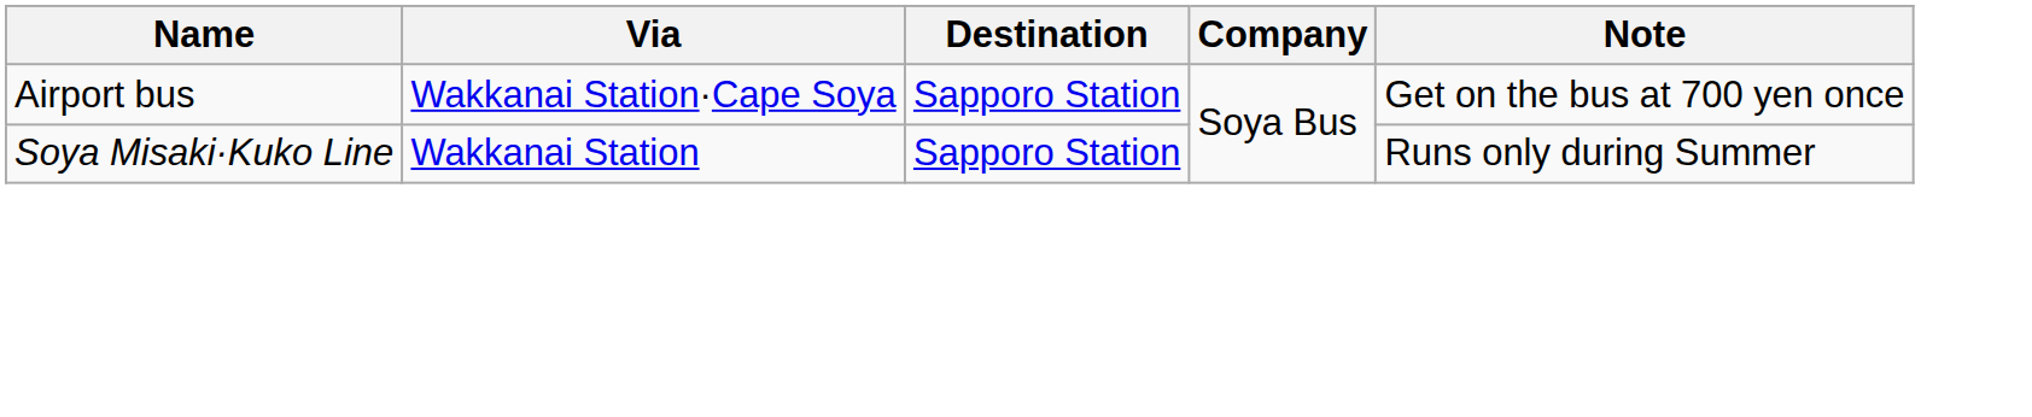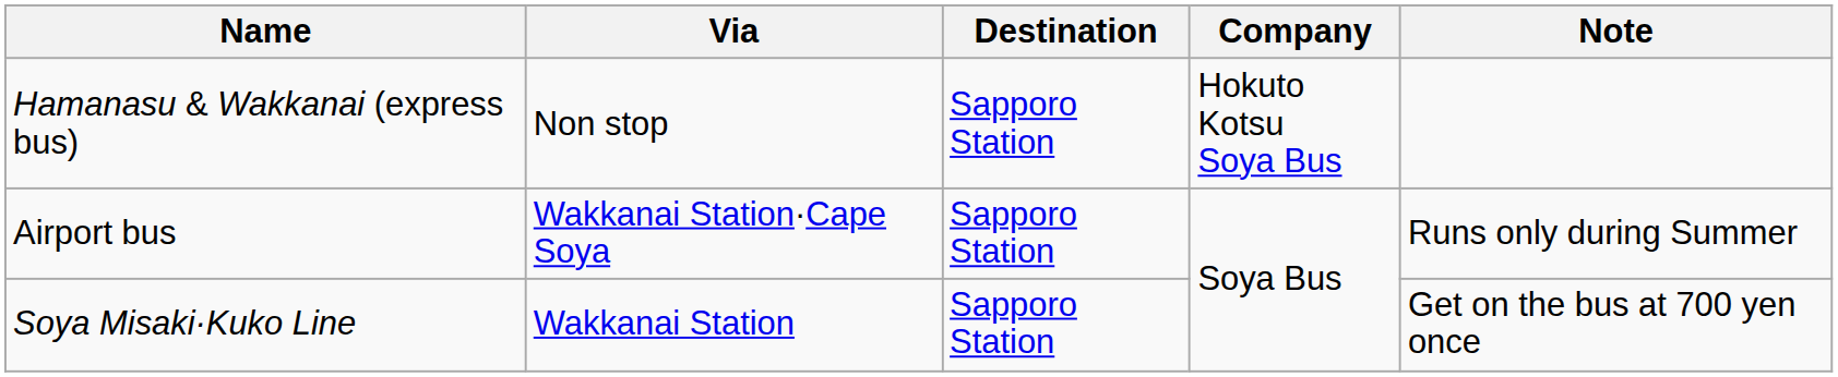 <table class="wikitable">
 <tr>
 <th>Name</th>
 <th>Via</th>
 <th>Destination</th>
 <th>Company</th>
 <th>Note</th>
 </tr>
 <tr>
+<td><em>Hamanasu</em> & <em>Wakkanai</em> (express bus)</td>
+<td>Non stop</td>
+<td><a href='#'>Sapporo Station</a></td>
+<td>Hokuto Kotsu<br><a href='#'>Soya Bus</a></td>
+<td></td>
+</tr>
+<tr>
 <td>Airport bus</td>
 <td><a href='#'>Wakkanai Station</a>·<a href='#'>Cape Soya</a></td>
 <td><a href='#'>Sapporo Station</a></td>
 <td rowspan="2">Soya Bus</td>
-<td>Get on the bus at 700 yen once</td>
+<td>Runs only during Summer</td>
 </tr>
 <tr>
 <td><em>Soya Misaki·Kuko Line</em></td>
 <td><a href='#'>Wakkanai Station</a></td>
 <td><a href='#'>Sapporo Station</a></td>
-<td>Runs only during Summer</td>
+<td>Get on the bus at 700 yen once</td>
 </tr>
 </table>
